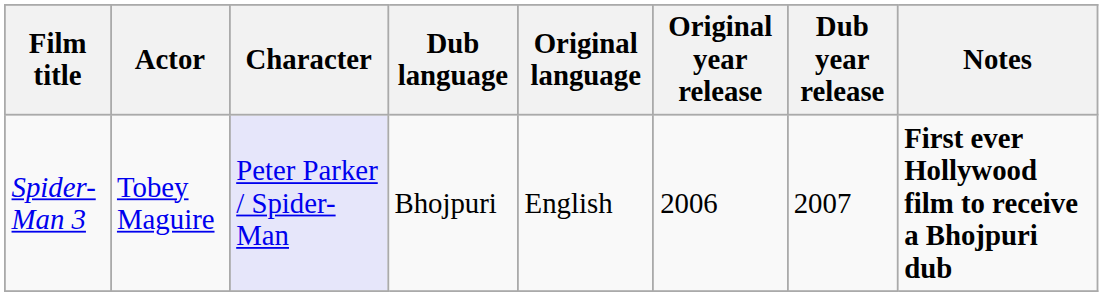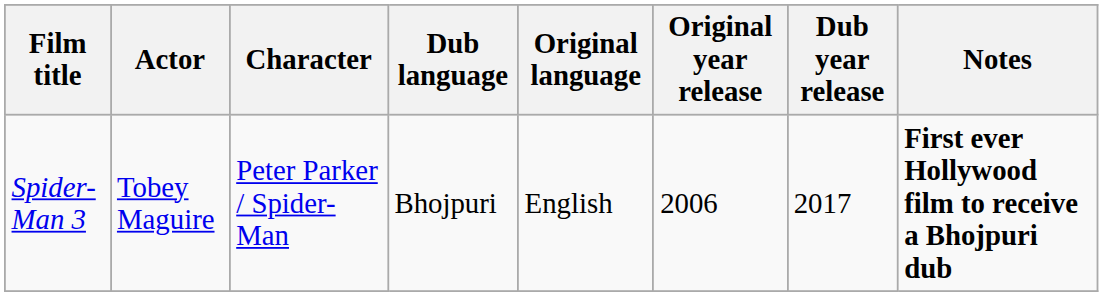 <table class="wikitable">
 <tr>
 <th>Film title</th>
 <th>Actor</th>
 <th>Character</th>
 <th>Dub language</th>
 <th>Original language</th>
 <th>Original year release</th>
 <th>Dub year release</th>
 <th>Notes</th>
 </tr>
 <tr>
 <td><em><a href='#'>Spider-Man 3</a></em></td>
 <td><a href='#'>Tobey Maguire</a></td>
-<td style="background: lavender;"><a href='#'>Peter Parker / Spider-Man</a></td>
+<td><a href='#'>Peter Parker / Spider-Man</a></td>
 <td>Bhojpuri</td>
 <td>English</td>
 <td>2006</td>
-<td>2007</td>
+<td>2017</td>
 <td><strong>First ever Hollywood film to receive a Bhojpuri dub</strong></td>
 </tr>
 </table>
